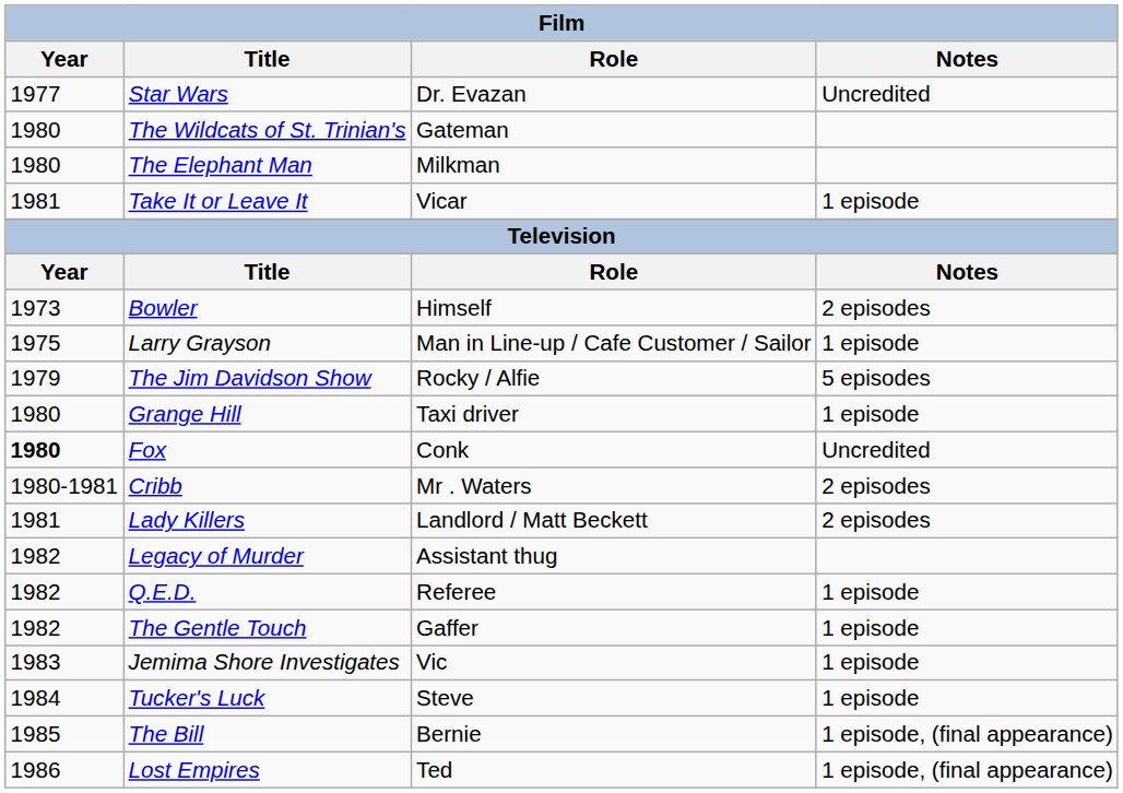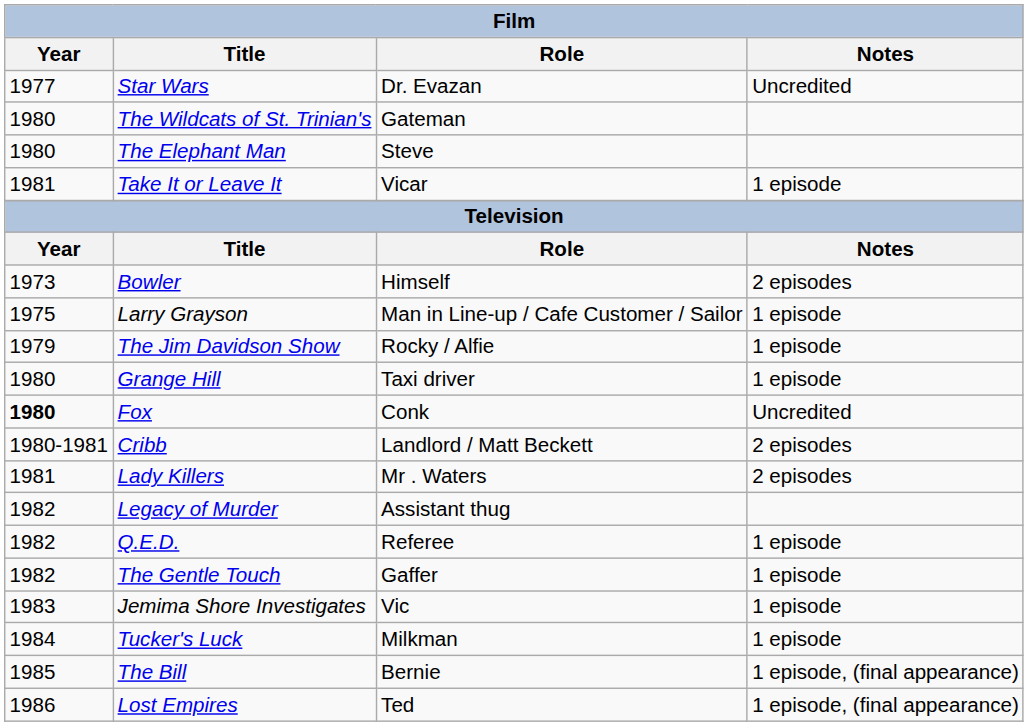 <table class="wikitable" style="font-size: 90%;">
 <tr>
 <th colspan="4" style="background: LightSteelBlue;">Film</th>
 </tr>
 <tr>
 <th>Year</th>
 <th>Title</th>
 <th>Role</th>
 <th>Notes</th>
 </tr>
 <tr>
 <td>1977</td>
 <td><em><a href='#'>Star Wars</a></em></td>
 <td>Dr. Evazan</td>
 <td>Uncredited</td>
 </tr>
 <tr>
 <td>1980</td>
 <td><em><a href='#'>The Wildcats of St. Trinian's</a></em></td>
 <td>Gateman</td>
 <td></td>
 </tr>
 <tr>
 <td>1980</td>
 <td><em><a href='#'>The Elephant Man</a></em></td>
-<td>Milkman</td>
+<td>Steve</td>
 <td></td>
 </tr>
 <tr>
 <td>1981</td>
 <td><em><a href='#'>Take It or Leave It</a></em></td>
 <td>Vicar</td>
 <td>1 episode</td>
 </tr>
 <tr>
 </tr>
 <tr>
 <th colspan="4" style="background: LightSteelBlue;">Television</th>
 </tr>
 <tr>
 <th>Year</th>
 <th>Title</th>
 <th>Role</th>
 <th>Notes</th>
 </tr>
 <tr>
 <td>1973</td>
 <td><em><a href='#'>Bowler</a></em></td>
 <td>Himself</td>
 <td>2 episodes</td>
 </tr>
 <tr>
 <td>1975</td>
 <td><em>Larry Grayson</em></td>
 <td>Man in Line-up / Cafe Customer / Sailor</td>
 <td>1 episode</td>
 </tr>
 <tr>
 <td>1979</td>
 <td><em><a href='#'>The Jim Davidson Show</a></em></td>
 <td>Rocky / Alfie</td>
-<td>5 episodes</td>
+<td>1 episode</td>
 </tr>
 <tr>
 <td>1980</td>
 <td><em><a href='#'>Grange Hill</a></em></td>
 <td>Taxi driver</td>
 <td>1 episode</td>
 </tr>
 <tr>
 <td><strong>1980</strong></td>
 <td><em><a href='#'>Fox</a></em></td>
 <td>Conk</td>
 <td>Uncredited</td>
 </tr>
 <tr>
 <td>1980-1981</td>
 <td><em><a href='#'>Cribb</a></em></td>
-<td>Mr . Waters</td>
+<td>Landlord / Matt Beckett</td>
 <td>2 episodes</td>
 </tr>
 <tr>
 <td>1981</td>
 <td><em><a href='#'>Lady Killers</a></em></td>
-<td>Landlord / Matt Beckett</td>
+<td>Mr . Waters</td>
 <td>2 episodes</td>
 </tr>
 <tr>
 <td>1982</td>
 <td><em><a href='#'>Legacy of Murder</a></em></td>
 <td>Assistant thug</td>
 <td></td>
 </tr>
 <tr>
 <td>1982</td>
 <td><em><a href='#'>Q.E.D.</a></em></td>
 <td>Referee</td>
 <td>1 episode</td>
 </tr>
 <tr>
 <td>1982</td>
 <td><em><a href='#'>The Gentle Touch</a></em></td>
 <td>Gaffer</td>
 <td>1 episode</td>
 </tr>
 <tr>
 <td>1983</td>
 <td><em>Jemima Shore Investigates</em></td>
 <td>Vic</td>
 <td>1 episode</td>
 </tr>
 <tr>
 <td>1984</td>
 <td><em><a href='#'>Tucker's Luck</a></em></td>
-<td>Steve</td>
+<td>Milkman</td>
 <td>1 episode</td>
 </tr>
 <tr>
 <td>1985</td>
 <td><em><a href='#'>The Bill</a></em></td>
 <td>Bernie</td>
 <td>1 episode, (final appearance)</td>
 </tr>
 <tr>
 <td>1986</td>
 <td><em><a href='#'>Lost Empires</a></em></td>
 <td>Ted</td>
 <td>1 episode, (final appearance)</td>
 </tr>
 </table>
